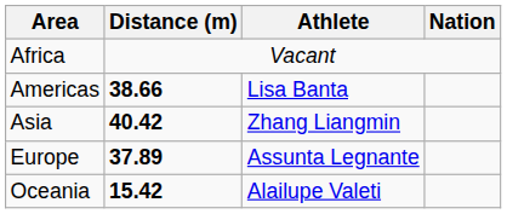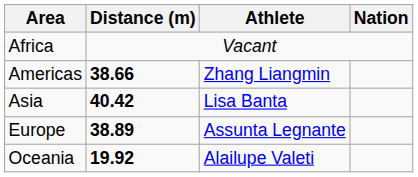 <table class="wikitable">
 <tr>
 <th>Area</th>
 <th>Distance (m)</th>
 <th>Athlete</th>
 <th>Nation</th>
 </tr>
 <tr>
 <td>Africa</td>
 <td colspan="3" align="center"><em>Vacant</em></td>
 </tr>
 <tr>
 <td>Americas</td>
 <td><strong>38.66</strong></td>
-<td><a href='#'>Lisa Banta</a></td>
+<td><a href='#'>Zhang Liangmin</a></td>
 <td></td>
 </tr>
 <tr>
 <td>Asia</td>
 <td><strong>40.42</strong> </td>
-<td><a href='#'>Zhang Liangmin</a></td>
+<td><a href='#'>Lisa Banta</a></td>
 <td></td>
 </tr>
 <tr>
 <td>Europe</td>
-<td><strong>37.89</strong></td>
+<td><strong>38.89</strong></td>
 <td><a href='#'>Assunta Legnante</a></td>
 <td></td>
 </tr>
 <tr>
 <td>Oceania</td>
-<td><strong>15.42</strong></td>
+<td><strong>19.92</strong></td>
 <td><a href='#'>Alailupe Valeti</a></td>
 <td></td>
 </tr>
 </table>
